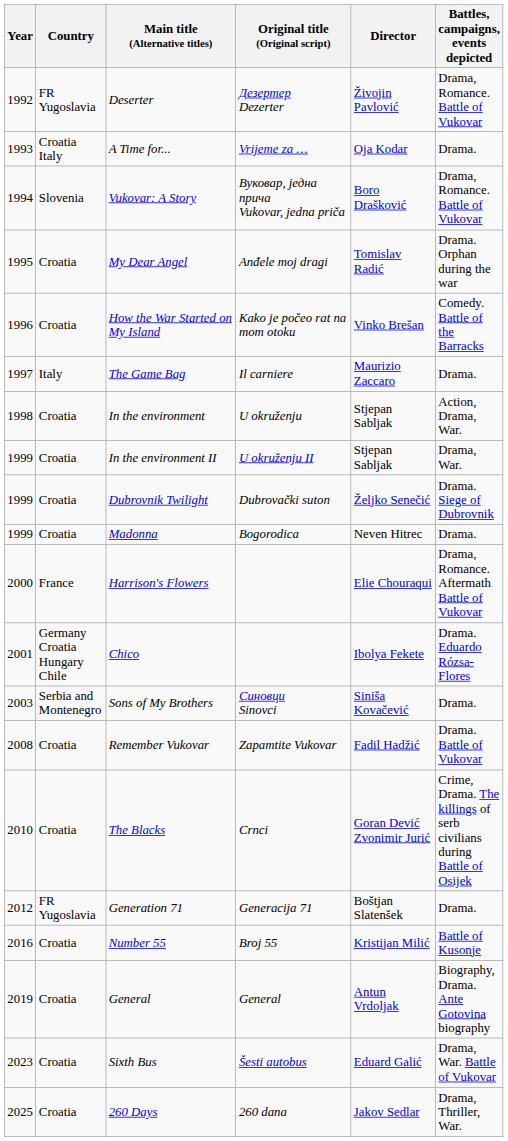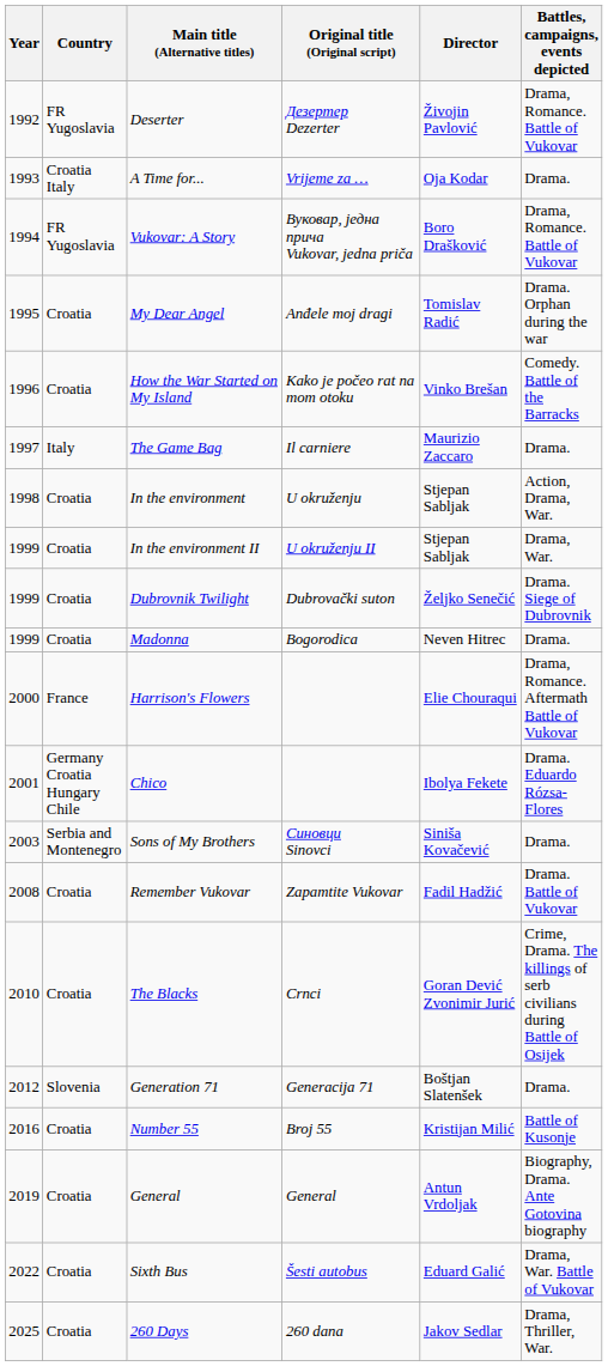 <table class="wikitable sortable" style="width:100%;">
 <tr>
 <th class="unsortable">Year</th>
 <th width= 80>Country</th>
 <th width=160>Main title<br><small>(Alternative titles)</small></th>
 <th width=140>Original title<br><small>(Original script)</small></th>
 <th width=100>Director</th>
 <th class="unsortable">Battles, campaigns, events depicted</th>
 </tr>
 <tr>
 <td>1992</td>
 <td>FR Yugoslavia</td>
 <td><em>Deserter</em></td>
 <td><em><a href='#'>Дезертер</a></em><br><em>Dezerter</em></td>
 <td><a href='#'>Živojin Pavlović</a></td>
 <td>Drama, Romance. <a href='#'>Battle of Vukovar</a></td>
 </tr>
 <tr>
 <td>1993</td>
 <td>Croatia<br>Italy</td>
 <td><em>A Time for...</em></td>
 <td><em><a href='#'>Vrijeme za …</a></em></td>
 <td><a href='#'>Oja Kodar</a></td>
 <td>Drama.</td>
 </tr>
 <tr>
 <td>1994</td>
-<td>Slovenia</td>
+<td>FR Yugoslavia</td>
 <td><em><a href='#'>Vukovar: A Story</a></em></td>
 <td><em>Вуковар, једна прича</em><br><em>Vukovar, jedna priča</em></td>
 <td><a href='#'>Boro Drašković</a></td>
 <td>Drama, Romance. <a href='#'>Battle of Vukovar</a></td>
 </tr>
 <tr>
 <td>1995</td>
 <td>Croatia</td>
 <td><em><a href='#'>My Dear Angel</a></em></td>
 <td><em>Anđele moj dragi</em></td>
 <td><a href='#'>Tomislav Radić</a></td>
 <td>Drama. Orphan during the war</td>
 </tr>
 <tr>
 <td>1996</td>
 <td>Croatia</td>
 <td><em><a href='#'>How the War Started on My Island</a></em></td>
 <td><em>Kako je počeo rat na mom otoku</em></td>
 <td><a href='#'>Vinko Brešan</a></td>
 <td>Comedy. <a href='#'>Battle of the Barracks</a></td>
 </tr>
 <tr>
 <td>1997</td>
 <td>Italy</td>
 <td><em><a href='#'>The Game Bag</a></em></td>
 <td><em>Il carniere</em></td>
 <td><a href='#'>Maurizio Zaccaro</a></td>
 <td>Drama.</td>
 </tr>
 <tr>
 <td>1998</td>
 <td>Croatia</td>
 <td><em>In the environment</em></td>
 <td><em>U okruženju</em></td>
 <td>Stjepan Sabljak</td>
 <td>Action, Drama, War.</td>
 </tr>
 <tr>
 <td>1999</td>
 <td>Croatia</td>
 <td><em>In the environment II</em></td>
 <td><em><a href='#'>U okruženju II</a></em></td>
 <td>Stjepan Sabljak</td>
 <td>Drama, War.</td>
 </tr>
 <tr>
 <td>1999</td>
 <td>Croatia</td>
 <td><em><a href='#'>Dubrovnik Twilight</a></em></td>
 <td><em>Dubrovački suton</em></td>
 <td><a href='#'>Željko Senečić</a></td>
 <td>Drama. <a href='#'>Siege of Dubrovnik</a></td>
 </tr>
 <tr>
 <td>1999</td>
 <td>Croatia</td>
 <td><em><a href='#'>Madonna</a></em></td>
 <td><em>Bogorodica</em></td>
 <td>Neven Hitrec</td>
 <td>Drama.</td>
 </tr>
 <tr>
 <td>2000</td>
 <td>France</td>
 <td><em><a href='#'>Harrison's Flowers</a></em></td>
 <td></td>
 <td><a href='#'>Elie Chouraqui</a></td>
 <td>Drama, Romance. Aftermath <a href='#'>Battle of Vukovar</a></td>
 </tr>
 <tr>
 <td>2001</td>
 <td>Germany<br>Croatia<br>Hungary<br>Chile</td>
 <td><em><a href='#'>Chico</a></em></td>
 <td></td>
 <td><a href='#'>Ibolya Fekete</a></td>
 <td>Drama. <a href='#'>Eduardo Rózsa-Flores</a></td>
 </tr>
 <tr>
 <td>2003</td>
 <td>Serbia and Montenegro</td>
 <td><em>Sons of My Brothers</em></td>
 <td><em><a href='#'>Синовци</a></em><br><em>Sinovci</em></td>
 <td><a href='#'>Siniša Kovačević</a></td>
 <td>Drama.</td>
 </tr>
 <tr>
 <td>2008</td>
 <td>Croatia</td>
 <td><em>Remember Vukovar</em></td>
 <td><em>Zapamtite Vukovar</em></td>
 <td><a href='#'>Fadil Hadžić</a></td>
 <td>Drama. <a href='#'>Battle of Vukovar</a></td>
 </tr>
 <tr>
 <td>2010</td>
 <td>Croatia</td>
 <td><em><a href='#'>The Blacks</a></em></td>
 <td><em>Crnci</em></td>
 <td><a href='#'>Goran Dević</a><br><a href='#'>Zvonimir Jurić</a></td>
 <td>Crime, Drama. <a href='#'>The killings</a> of serb civilians during <a href='#'>Battle of Osijek</a></td>
 </tr>
 <tr>
 <td>2012</td>
-<td>FR Yugoslavia</td>
+<td>Slovenia</td>
 <td><em>Generation 71</em></td>
 <td><em>Generacija 71</em></td>
 <td>Boštjan Slatenšek</td>
 <td>Drama.</td>
 </tr>
 <tr>
 <td>2016</td>
 <td>Croatia</td>
 <td><em><a href='#'>Number 55</a></em></td>
 <td><em>Broj 55</em></td>
 <td><a href='#'>Kristijan Milić</a></td>
 <td><a href='#'>Battle of Kusonje</a></td>
 </tr>
 <tr>
 <td>2019</td>
 <td>Croatia</td>
 <td><em>General</em></td>
 <td><em>General</em></td>
 <td><a href='#'>Antun Vrdoljak</a></td>
 <td>Biography, Drama. <a href='#'>Ante Gotovina</a> biography</td>
 </tr>
 <tr>
-<td>2023</td>
+<td>2022</td>
 <td>Croatia</td>
 <td><em>Sixth Bus</em></td>
 <td><em><a href='#'>Šesti autobus</a></em></td>
 <td><a href='#'>Eduard Galić</a></td>
 <td>Drama, War. <a href='#'>Battle of Vukovar</a></td>
 </tr>
 <tr>
 <td>2025</td>
 <td>Croatia</td>
 <td><em><a href='#'>260 Days</a></em></td>
 <td><em>260 dana</em></td>
 <td><a href='#'>Jakov Sedlar</a></td>
 <td>Drama, Thriller, War.</td>
 </tr>
 </table>
